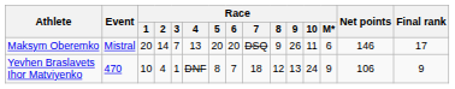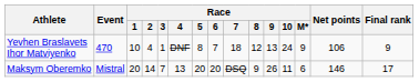 <table class="wikitable" style="font-size:90%">
 <tr>
 <th rowspan=2>Athlete</th>
 <th rowspan=2>Event</th>
 <th colspan=11>Race</th>
 <th rowspan=2>Net points</th>
 <th rowspan=2>Final rank</th>
 </tr>
 <tr style="font-size:95%">
 <th>1</th>
 <th>2</th>
 <th>3</th>
 <th>4</th>
 <th>5</th>
 <th>6</th>
 <th>7</th>
 <th>8</th>
 <th>9</th>
 <th>10</th>
 <th>M*</th>
 </tr>
 <tr align=center>
+<td align=left><a href='#'>Yevhen Braslavets</a><br><a href='#'>Ihor Matviyenko</a></td>
+<td align=left><a href='#'>470</a></td>
+<td>10</td>
+<td>4</td>
+<td>1</td>
+<td><s>DNF</s></td>
+<td>8</td>
+<td>7</td>
+<td>18</td>
+<td>12</td>
+<td>13</td>
+<td>24</td>
+<td>9</td>
+<td>106</td>
+<td>9</td>
+</tr>
+<tr align=center>
 <td align=left><a href='#'>Maksym Oberemko</a></td>
 <td align=left><a href='#'>Mistral</a></td>
 <td>20</td>
 <td>14</td>
 <td>7</td>
 <td>13</td>
 <td>20</td>
 <td>20</td>
 <td><s>DSQ</s></td>
 <td>9</td>
 <td>26</td>
 <td>11</td>
 <td>6</td>
 <td>146</td>
 <td>17</td>
 </tr>
-<tr align=center>
-<td align=left><a href='#'>Yevhen Braslavets</a><br><a href='#'>Ihor Matviyenko</a></td>
-<td align=left><a href='#'>470</a></td>
-<td>10</td>
-<td>4</td>
-<td>1</td>
-<td><s>DNF</s></td>
-<td>8</td>
-<td>7</td>
-<td>18</td>
-<td>12</td>
-<td>13</td>
-<td>24</td>
-<td>9</td>
-<td>106</td>
-<td>9</td>
-</tr>
 </table>
